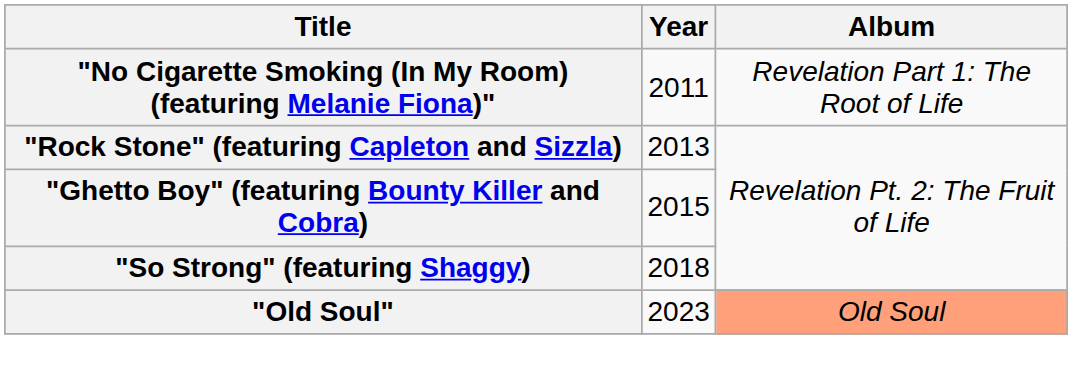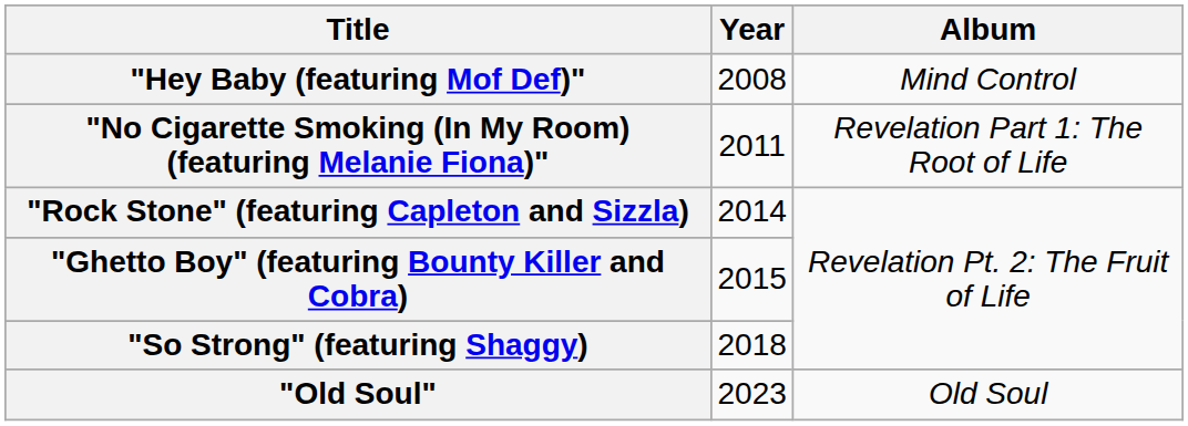 <table class="wikitable plainrowheaders" style="text-align:center;">
 <tr>
 <th scope="col">Title</th>
 <th scope="col">Year</th>
 <th scope="col">Album</th>
+</tr>
+<tr>
+<th scope="row">"Hey Baby (featuring <a href='#'>Mof Def</a>)"</th>
+<td>2008</td>
+<td><em>Mind Control</em></td>
 </tr>
 <tr>
 <th scope="row">"No Cigarette Smoking (In My Room) (featuring <a href='#'>Melanie Fiona</a>)"</th>
 <td>2011</td>
 <td><em>Revelation Part 1: The Root of Life</em></td>
 </tr>
 <tr>
 <th scope="row">"Rock Stone" (featuring <a href='#'>Capleton</a> and <a href='#'>Sizzla</a>)</th>
-<td>2013</td>
+<td>2014</td>
 <td rowspan="3"><em>Revelation Pt. 2: The Fruit of Life</em></td>
 </tr>
 <tr>
 <th scope="row">"Ghetto Boy" (featuring <a href='#'>Bounty Killer</a> and <a href='#'>Cobra</a>)</th>
 <td>2015</td>
 </tr>
 <tr>
 <th scope="row">"So Strong" (featuring <a href='#'>Shaggy</a>)</th>
 <td>2018</td>
 </tr>
 <tr>
 <th scope="row">"Old Soul"</th>
 <td>2023</td>
-<td style="background: lightsalmon;"><em>Old Soul</em></td>
+<td><em>Old Soul</em></td>
 </tr>
 </table>
